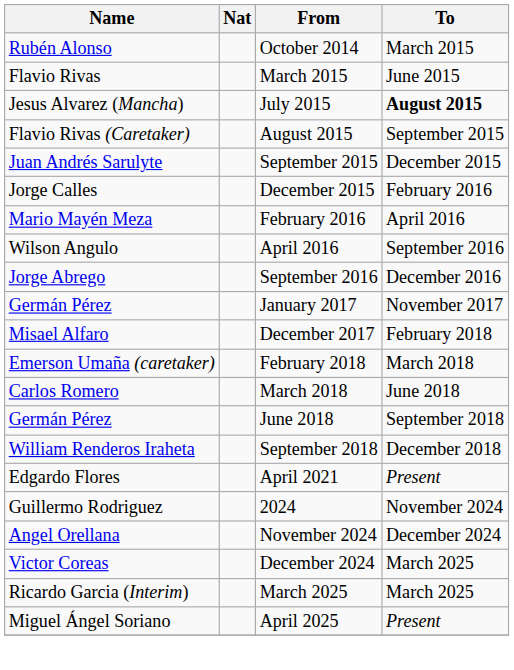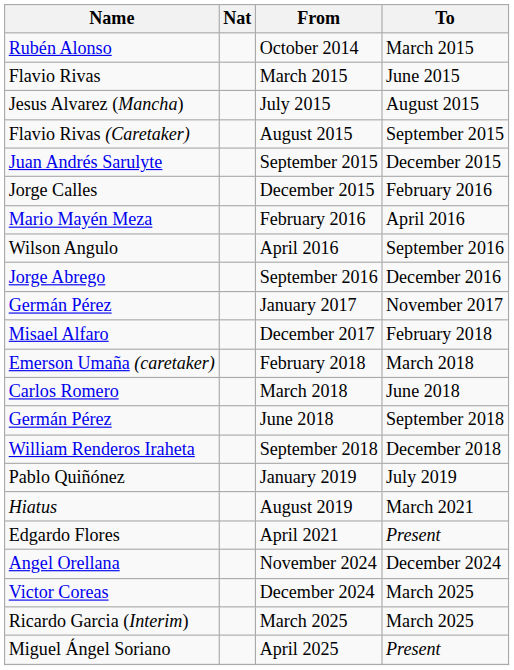 <table class="wikitable sortable">
 <tr>
 <th>Name</th>
 <th>Nat</th>
 <th>From</th>
 <th>To</th>
 </tr>
 <tr>
 <td align=left><a href='#'>Rubén Alonso</a></td>
 <td></td>
 <td align=left>October 2014</td>
 <td align=left>March 2015</td>
 </tr>
 <tr>
 <td align=left>Flavio Rivas</td>
 <td></td>
 <td align=left>March 2015</td>
 <td align=left>June 2015</td>
 </tr>
 <tr>
 <td align=left>Jesus Alvarez (<em>Mancha</em>)</td>
 <td></td>
 <td align=left>July 2015</td>
-<td align=left><strong>August 2015</strong></td>
+<td align=left>August 2015</td>
 </tr>
 <tr>
 <td align=left>Flavio Rivas <em>(Caretaker)</em></td>
 <td></td>
 <td align=left>August 2015</td>
 <td align=left>September 2015</td>
 </tr>
 <tr>
 <td align=left><a href='#'>Juan Andrés Sarulyte</a></td>
 <td></td>
 <td align=left>September 2015</td>
 <td align=left>December 2015</td>
 </tr>
 <tr>
 <td align=left>Jorge Calles</td>
 <td></td>
 <td align=left>December 2015</td>
 <td align=left>February 2016</td>
 </tr>
 <tr>
 <td align=left><a href='#'>Mario Mayén Meza</a></td>
 <td></td>
 <td align=left>February 2016</td>
 <td align=left>April 2016</td>
 </tr>
 <tr>
 <td align=left>Wilson Angulo</td>
 <td></td>
 <td align=left>April 2016</td>
 <td align=left>September 2016</td>
 </tr>
 <tr>
 <td align=left><a href='#'>Jorge Abrego</a></td>
 <td></td>
 <td align=left>September 2016</td>
 <td align=left>December 2016</td>
 </tr>
 <tr>
 <td align=left><a href='#'>Germán Pérez</a></td>
 <td></td>
 <td align=left>January 2017</td>
 <td align=left>November 2017</td>
 </tr>
 <tr>
 <td align=left><a href='#'>Misael Alfaro</a></td>
 <td></td>
 <td align=left>December 2017</td>
 <td align=left>February 2018</td>
 </tr>
 <tr>
 <td align=left><a href='#'>Emerson Umaña</a> <em>(caretaker)</em></td>
 <td></td>
 <td align=left>February 2018</td>
 <td align=left>March 2018</td>
 </tr>
 <tr>
 <td align=left><a href='#'>Carlos Romero</a></td>
 <td></td>
 <td align=left>March 2018</td>
 <td align=left>June 2018</td>
 </tr>
 <tr>
 <td align=left><a href='#'>Germán Pérez</a></td>
 <td></td>
 <td align=left>June 2018</td>
 <td align=left>September 2018</td>
 </tr>
 <tr>
 <td align=left><a href='#'>William Renderos Iraheta</a></td>
 <td></td>
 <td align=left>September 2018</td>
 <td align=left>December 2018</td>
 </tr>
 <tr>
+<td align=left>Pablo Quiñónez</td>
+<td></td>
+<td align=left>January 2019</td>
+<td align=left>July 2019</td>
+</tr>
+<tr>
+<td align=left><em>Hiatus</em></td>
+<td></td>
+<td align=left>August 2019</td>
+<td align=left>March 2021</td>
+</tr>
+<tr>
 <td align=left>Edgardo Flores</td>
 <td></td>
 <td align=left>April 2021</td>
 <td align=left><em>Present</em></td>
-</tr>
-<tr>
-<td align=left>Guillermo Rodriguez</td>
-<td></td>
-<td align=left>2024</td>
-<td align=left>November 2024</td>
 </tr>
 <tr>
 <td align=left><a href='#'>Angel Orellana</a></td>
 <td></td>
 <td align=left>November 2024</td>
 <td align=left>December 2024</td>
 </tr>
 <tr>
 <td align=left><a href='#'>Victor Coreas</a></td>
 <td></td>
 <td align=left>December 2024</td>
 <td align=left>March 2025</td>
 </tr>
 <tr>
 <td align=left>Ricardo Garcia (<em>Interim</em>)</td>
 <td></td>
 <td align=left>March 2025</td>
 <td align=left>March 2025</td>
 </tr>
 <tr>
 <td align=left>Miguel Ángel Soriano</td>
 <td></td>
 <td align=left>April 2025</td>
 <td align=left><em>Present</em></td>
 </tr>
 <tr>
 </tr>
 </table>
